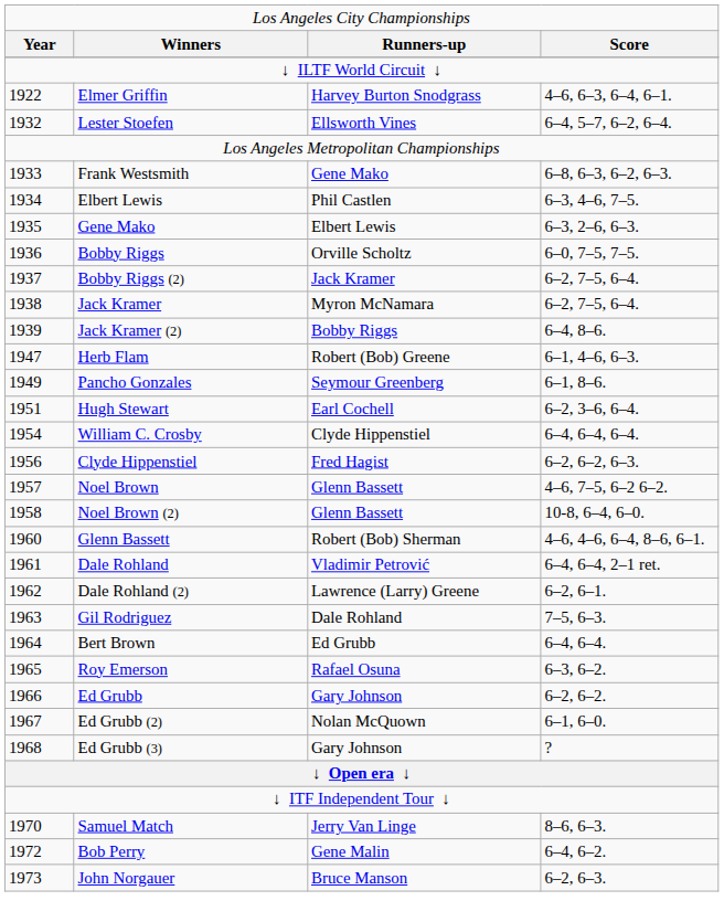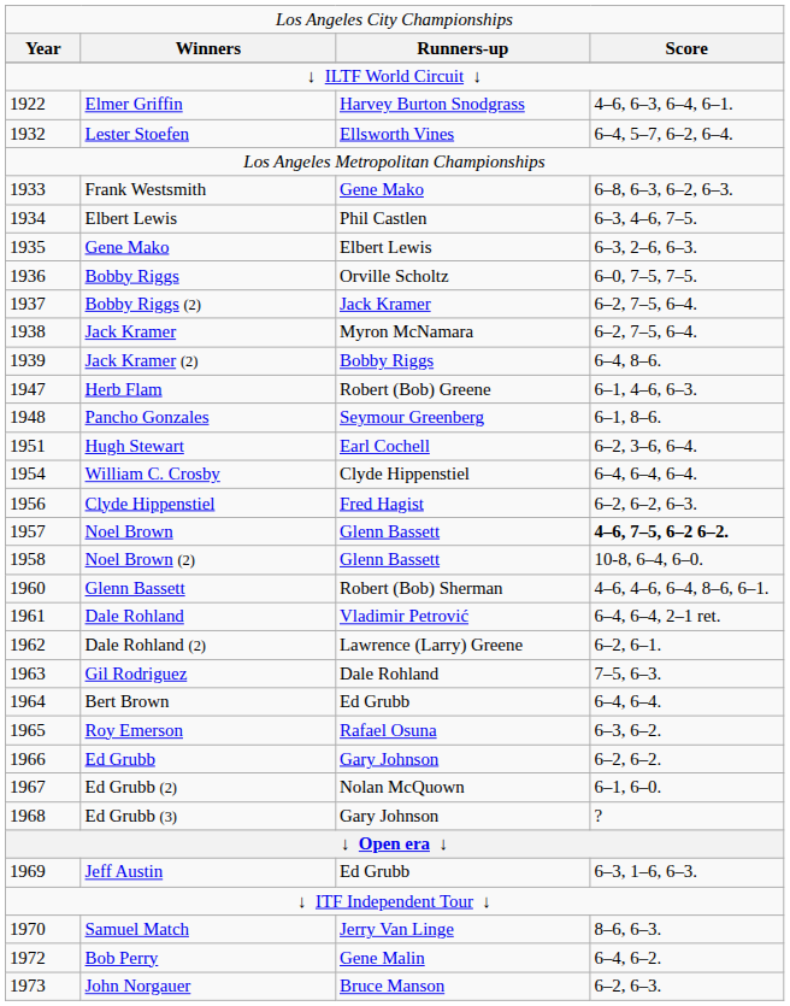 <table class="wikitable sortable">
 <tr>
 <td colspan=4 align=center><em> Los Angeles City Championships</em></td>
 </tr>
 <tr>
 <th style="width:60px;">Year</th>
 <th style="width:220px;">Winners</th>
 <th style="width:220px;">Runners-up</th>
 <th style="width:165px;">Score</th>
 </tr>
 <tr>
 </tr>
 <tr>
 <td colspan=4 align=center>↓  <a href='#'>ILTF World Circuit</a>  ↓</td>
 </tr>
 <tr>
 <td>1922</td>
 <td> <a href='#'>Elmer Griffin</a></td>
 <td> <a href='#'>Harvey Burton Snodgrass</a></td>
 <td>4–6, 6–3, 6–4, 6–1.</td>
 </tr>
 <tr>
 <td>1932</td>
 <td> <a href='#'>Lester Stoefen</a></td>
 <td> <a href='#'>Ellsworth Vines</a></td>
 <td>6–4, 5–7, 6–2, 6–4.</td>
 </tr>
 <tr>
 <td colspan=4 align=center><em>Los Angeles Metropolitan Championships</em></td>
 </tr>
 <tr>
 <td>1933</td>
 <td> Frank Westsmith</td>
 <td> <a href='#'>Gene Mako</a></td>
 <td>6–8, 6–3, 6–2, 6–3.</td>
 </tr>
 <tr>
 <td>1934</td>
 <td> Elbert Lewis</td>
 <td> Phil Castlen</td>
 <td>6–3, 4–6, 7–5.</td>
 </tr>
 <tr>
 <td>1935</td>
 <td> <a href='#'>Gene Mako</a></td>
 <td> Elbert Lewis</td>
 <td>6–3, 2–6, 6–3.</td>
 </tr>
 <tr>
 <td>1936</td>
 <td> <a href='#'>Bobby Riggs</a></td>
 <td> Orville Scholtz</td>
 <td>6–0, 7–5, 7–5.</td>
 </tr>
 <tr>
 <td>1937</td>
 <td> <a href='#'>Bobby Riggs</a> <small>(2)</small></td>
 <td> <a href='#'>Jack Kramer</a></td>
 <td>6–2, 7–5, 6–4.</td>
 </tr>
 <tr>
 <td>1938</td>
 <td> <a href='#'>Jack Kramer</a></td>
 <td> Myron McNamara</td>
 <td>6–2, 7–5, 6–4.</td>
 </tr>
 <tr>
 <td>1939</td>
 <td> <a href='#'>Jack Kramer</a> <small>(2)</small></td>
 <td> <a href='#'>Bobby Riggs</a></td>
 <td>6–4, 8–6.</td>
 </tr>
 <tr>
 <td>1947</td>
 <td>  <a href='#'>Herb Flam</a></td>
 <td> Robert (Bob) Greene</td>
 <td>6–1, 4–6, 6–3.</td>
 </tr>
 <tr>
-<td>1949</td>
+<td>1948</td>
 <td> <a href='#'>Pancho Gonzales</a></td>
 <td> <a href='#'>Seymour Greenberg</a></td>
 <td>6–1, 8–6.</td>
 </tr>
 <tr>
 <td>1951</td>
 <td> <a href='#'>Hugh Stewart</a></td>
 <td> <a href='#'>Earl Cochell</a></td>
 <td>6–2, 3–6, 6–4.</td>
 </tr>
 <tr>
 <td>1954</td>
 <td> <a href='#'>William C. Crosby</a></td>
 <td> Clyde Hippenstiel</td>
 <td>6–4, 6–4, 6–4.</td>
 </tr>
 <tr>
 <td>1956</td>
 <td> <a href='#'>Clyde Hippenstiel</a></td>
 <td> <a href='#'>Fred Hagist</a></td>
 <td>6–2, 6–2, 6–3.</td>
 </tr>
 <tr>
 <td>1957</td>
 <td> <a href='#'>Noel Brown</a></td>
 <td> <a href='#'>Glenn Bassett</a></td>
-<td>4–6, 7–5, 6–2 6–2.</td>
+<td><strong>4–6, 7–5, 6–2 6–2.</strong></td>
 </tr>
 <tr>
 <td>1958</td>
 <td> <a href='#'>Noel Brown</a> <small>(2)</small></td>
 <td> <a href='#'>Glenn Bassett</a></td>
 <td>10-8, 6–4, 6–0.</td>
 </tr>
 <tr>
 <td>1960</td>
 <td> <a href='#'>Glenn Bassett</a></td>
 <td> Robert (Bob) Sherman</td>
 <td>4–6, 4–6, 6–4, 8–6, 6–1.</td>
 </tr>
 <tr>
 <td>1961</td>
 <td> <a href='#'>Dale Rohland</a></td>
 <td> <a href='#'>Vladimir Petrović</a></td>
 <td>6–4, 6–4, 2–1 ret.</td>
 </tr>
 <tr>
 <td>1962</td>
 <td>  Dale Rohland <small>(2)</small></td>
 <td>  Lawrence (Larry) Greene</td>
 <td>6–2, 6–1.</td>
 </tr>
 <tr>
 <td>1963</td>
 <td> <a href='#'>Gil Rodriguez</a></td>
 <td> Dale Rohland</td>
 <td>7–5, 6–3.</td>
 </tr>
 <tr>
 <td>1964</td>
 <td> Bert Brown</td>
 <td> Ed Grubb</td>
 <td>6–4, 6–4.</td>
 </tr>
 <tr>
 <td>1965</td>
 <td> <a href='#'>Roy Emerson</a></td>
 <td> <a href='#'>Rafael Osuna</a></td>
 <td>6–3, 6–2.</td>
 </tr>
 <tr>
 <td>1966</td>
 <td> <a href='#'>Ed Grubb</a></td>
 <td> <a href='#'>Gary Johnson</a></td>
 <td>6–2, 6–2.</td>
 </tr>
 <tr>
 <td>1967</td>
 <td> Ed Grubb <small>(2)</small></td>
 <td> Nolan McQuown</td>
 <td>6–1, 6–0.</td>
 </tr>
 <tr>
 <td>1968</td>
 <td> Ed Grubb <small>(3)</small></td>
 <td> Gary Johnson</td>
 <td>?</td>
 </tr>
 <tr>
 <th colspan=4 align=center>↓  <a href='#'>Open era</a>  ↓</th>
 </tr>
 <tr>
+<td>1969</td>
+<td> <a href='#'>Jeff Austin</a></td>
+<td> Ed Grubb</td>
+<td>6–3, 1–6, 6–3.</td>
+</tr>
+<tr>
 <td colspan=4 align=center>↓  <a href='#'>ITF Independent Tour</a>  ↓</td>
 </tr>
 <tr>
 <td>1970</td>
 <td> <a href='#'>Samuel Match</a></td>
 <td> <a href='#'>Jerry Van Linge</a></td>
 <td>8–6, 6–3.</td>
 </tr>
 <tr>
 <td>1972</td>
 <td>  <a href='#'>Bob Perry</a></td>
 <td> <a href='#'>Gene Malin</a></td>
 <td>6–4, 6–2.</td>
 </tr>
 <tr>
 <td>1973</td>
 <td> <a href='#'>John Norgauer</a></td>
 <td> <a href='#'>Bruce Manson</a></td>
 <td>6–2, 6–3.</td>
 </tr>
 </table>
